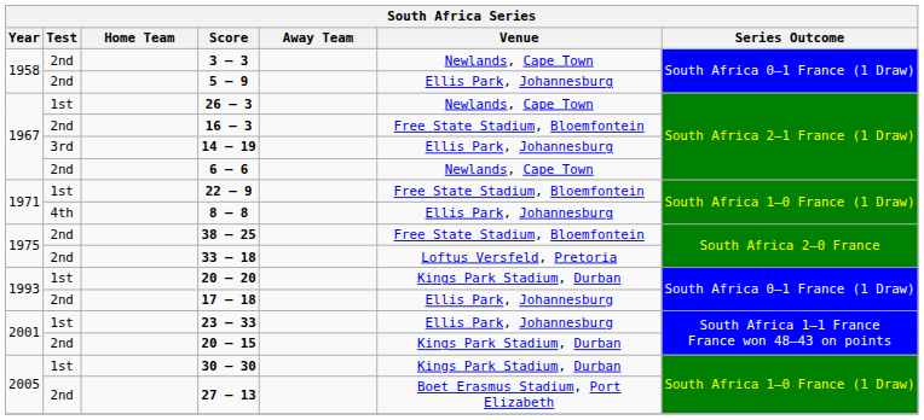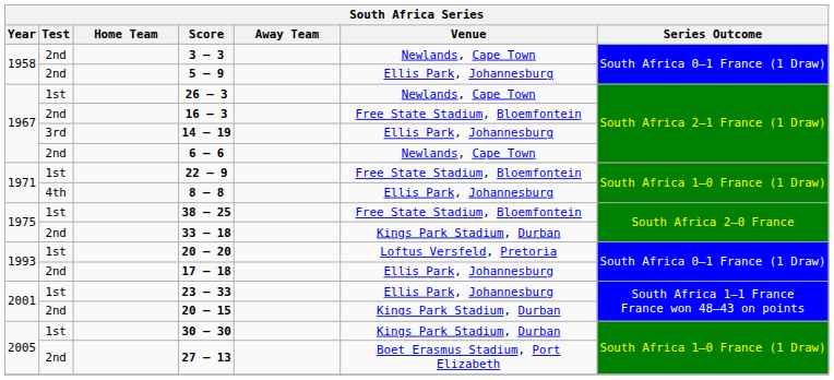 <table class="wikitable" style="text-align: center;font-size:90%;">
 <tr>
 <th colspan=7> South Africa Series</th>
 </tr>
 <tr>
 <th>Year</th>
 <th>Test</th>
 <th width=100>Home Team</th>
 <th>Score</th>
 <th width=100>Away Team</th>
 <th width=250>Venue</th>
 <th>Series Outcome</th>
 </tr>
 <tr>
 <td rowspan=2>1958</td>
 <td>2nd</td>
 <td></td>
 <td align="center"><strong>3 – 3</strong></td>
 <td></td>
 <td><a href='#'>Newlands</a>, <a href='#'>Cape Town</a></td>
 <td align="center" style="background:blue;color:white" rowspan=2>South Africa 0–1 France (1 Draw)</td>
 </tr>
 <tr>
 <td>2nd</td>
 <td></td>
 <td><strong>5 – 9</strong></td>
 <td></td>
 <td><a href='#'>Ellis Park</a>, <a href='#'>Johannesburg</a></td>
 </tr>
 <tr>
 <td rowspan=4>1967</td>
 <td>1st</td>
 <td></td>
 <td><strong>26 – 3</strong></td>
 <td></td>
 <td><a href='#'>Newlands</a>, <a href='#'>Cape Town</a></td>
 <td align="center" style="background:green;color:yellow" rowspan=4>South Africa 2–1 France (1 Draw)</td>
 </tr>
 <tr>
 <td>2nd</td>
 <td></td>
 <td><strong>16 – 3</strong></td>
 <td></td>
 <td><a href='#'>Free State Stadium</a>, <a href='#'>Bloemfontein</a></td>
 </tr>
 <tr>
 <td>3rd</td>
 <td></td>
 <td><strong>14 – 19</strong></td>
 <td></td>
 <td><a href='#'>Ellis Park</a>, <a href='#'>Johannesburg</a></td>
 </tr>
 <tr>
 <td>2nd</td>
 <td></td>
 <td align="center"><strong>6 – 6</strong></td>
 <td></td>
 <td><a href='#'>Newlands</a>, <a href='#'>Cape Town</a></td>
 </tr>
 <tr>
 <td rowspan=2>1971</td>
 <td>1st</td>
 <td></td>
 <td><strong>22 – 9</strong></td>
 <td></td>
 <td><a href='#'>Free State Stadium</a>, <a href='#'>Bloemfontein</a></td>
 <td align="center" style="background:green;color:yellow" rowspan=2>South Africa 1–0 France (1 Draw)</td>
 </tr>
 <tr>
 <td>4th</td>
 <td></td>
 <td align="center"><strong>8 – 8</strong></td>
 <td></td>
 <td><a href='#'>Ellis Park</a>, <a href='#'>Johannesburg</a></td>
 </tr>
 <tr>
 <td rowspan=2>1975</td>
-<td>2nd</td>
+<td>1st</td>
 <td></td>
 <td><strong>38 – 25</strong></td>
 <td></td>
 <td><a href='#'>Free State Stadium</a>, <a href='#'>Bloemfontein</a></td>
 <td align="center" style="background:green;color:yellow" rowspan=2>South Africa 2–0 France</td>
 </tr>
 <tr>
 <td>2nd</td>
 <td></td>
 <td><strong>33 – 18</strong></td>
 <td></td>
-<td><a href='#'>Loftus Versfeld</a>, <a href='#'>Pretoria</a></td>
+<td><a href='#'>Kings Park Stadium</a>, <a href='#'>Durban</a></td>
 </tr>
 <tr>
 <td rowspan=2>1993</td>
 <td>1st</td>
 <td></td>
 <td align="center"><strong>20 – 20</strong></td>
 <td></td>
-<td><a href='#'>Kings Park Stadium</a>, <a href='#'>Durban</a></td>
+<td><a href='#'>Loftus Versfeld</a>, <a href='#'>Pretoria</a></td>
 <td align="center" style="background:blue;color:white" rowspan=2>South Africa 0–1 France (1 Draw)</td>
 </tr>
 <tr>
 <td>2nd</td>
 <td></td>
 <td><strong>17 – 18</strong></td>
 <td></td>
 <td><a href='#'>Ellis Park</a>, <a href='#'>Johannesburg</a></td>
 </tr>
 <tr>
 <td rowspan=2>2001</td>
 <td>1st</td>
 <td></td>
 <td><strong>23 – 33</strong></td>
 <td></td>
 <td><a href='#'>Ellis Park</a>, <a href='#'>Johannesburg</a></td>
 <td align="center" style="background:blue;color:white" rowspan=2>South Africa 1–1 France<br>France won 48–43 on points</td>
 </tr>
 <tr>
 <td>2nd</td>
 <td></td>
 <td><strong>20 – 15</strong></td>
 <td></td>
 <td><a href='#'>Kings Park Stadium</a>, <a href='#'>Durban</a></td>
 </tr>
 <tr>
 <td rowspan=2>2005</td>
 <td>1st</td>
 <td></td>
 <td align="center"><strong>30 – 30</strong></td>
 <td></td>
 <td><a href='#'>Kings Park Stadium</a>, <a href='#'>Durban</a></td>
 <td align="center" style="background:green;color:yellow" rowspan=2>South Africa 1–0 France (1 Draw)</td>
 </tr>
 <tr>
 <td>2nd</td>
 <td></td>
 <td><strong>27 – 13</strong></td>
 <td></td>
 <td><a href='#'>Boet Erasmus Stadium</a>, <a href='#'>Port Elizabeth</a></td>
 </tr>
 <tr>
 </tr>
 </table>
